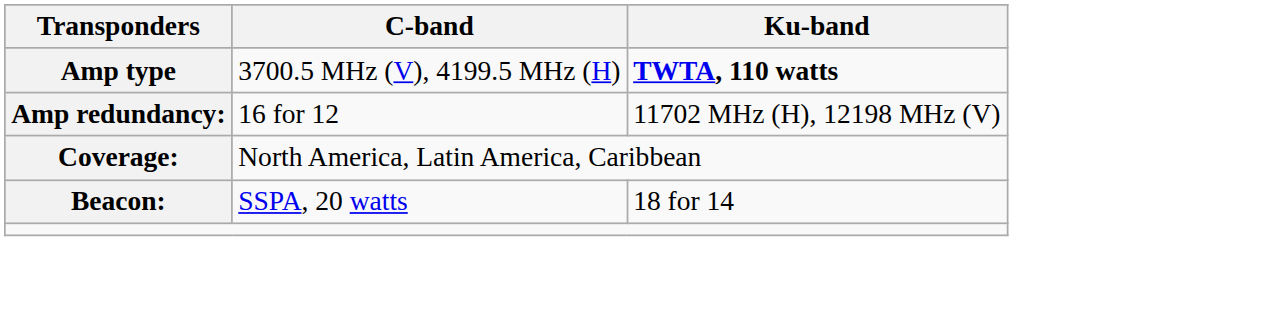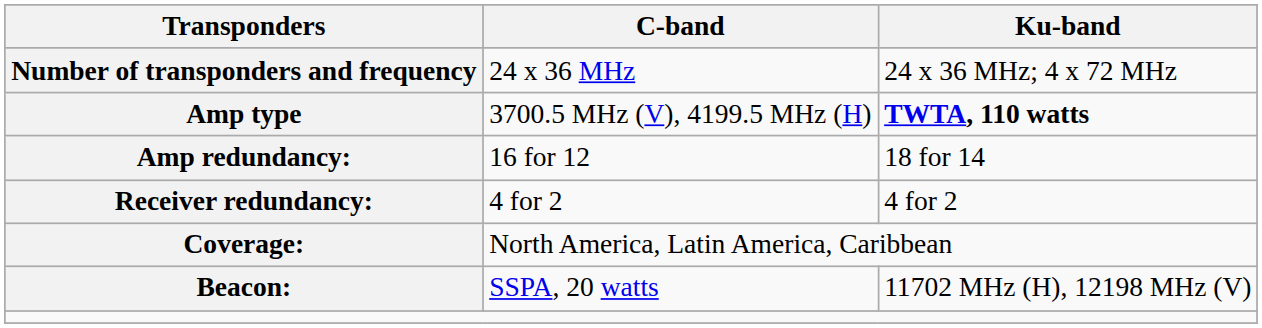 <table class="wikitable">
 <tr>
 <th>Transponders</th>
 <th>C-band</th>
 <th>Ku-band</th>
+</tr>
+<tr>
+<th>Number of transponders and frequency</th>
+<td>24 x 36 <a href='#'>MHz</a></td>
+<td>24 x 36 MHz; 4 x 72 MHz</td>
 </tr>
 <tr>
 <th>Amp type</th>
 <td>3700.5 MHz (<a href='#'>V</a>), 4199.5 MHz (<a href='#'>H</a>)</td>
 <td><strong><a href='#'>TWTA</a>, 110 watts</strong></td>
 </tr>
 <tr>
 <th>Amp redundancy:</th>
 <td>16 for 12</td>
-<td>11702 MHz (H), 12198 MHz (V)</td>
+<td>18 for 14</td>
+</tr>
+<tr>
+<th>Receiver redundancy:</th>
+<td>4 for 2</td>
+<td>4 for 2</td>
 </tr>
 <tr>
 <th>Coverage:</th>
 <td colspan=2>North America, Latin America, Caribbean</td>
 </tr>
 <tr>
 <th>Beacon:</th>
 <td><a href='#'>SSPA</a>, 20 <a href='#'>watts</a></td>
-<td>18 for 14</td>
+<td>11702 MHz (H), 12198 MHz (V)</td>
 </tr>
 <tr>
 <td colspan=3 align="center"> </td>
 </tr>
 </table>
